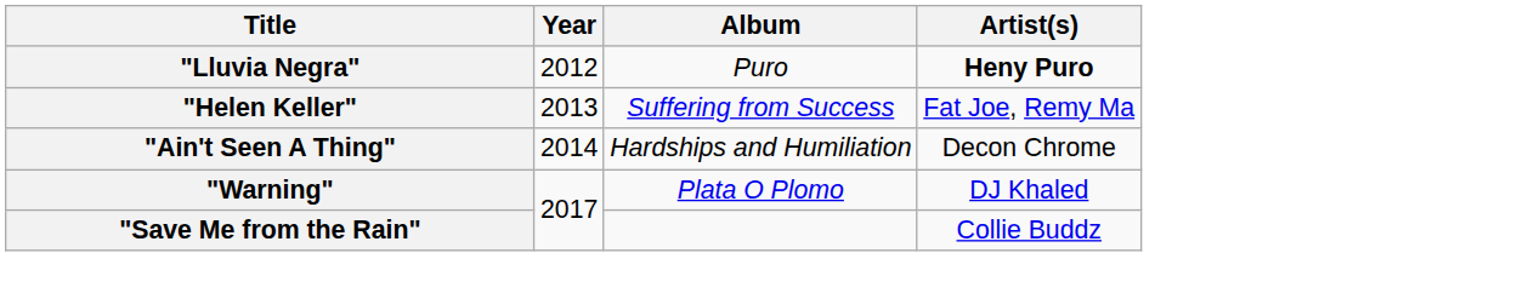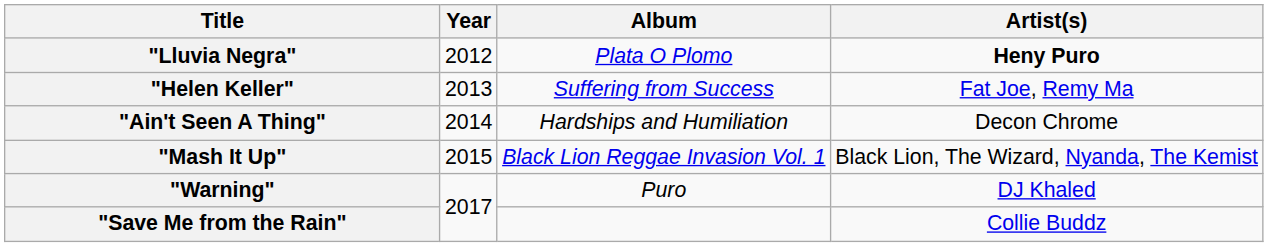 <table class="wikitable plainrowheaders" style="text-align:center;">
 <tr>
 <th scope="col" style="width:20em;">Title</th>
 <th scope="col">Year</th>
 <th scope="col">Album</th>
 <th scope="col">Artist(s)</th>
 </tr>
 <tr>
 <th scope="row">"Lluvia Negra"</th>
 <td>2012</td>
-<td><em>Puro</em></td>
+<td><em><a href='#'>Plata O Plomo</a></em></td>
 <td><strong>Heny Puro</strong></td>
 </tr>
 <tr>
 <th scope="row">"Helen Keller"</th>
 <td>2013</td>
 <td><em><a href='#'>Suffering from Success</a></em></td>
 <td><a href='#'>Fat Joe</a>, <a href='#'>Remy Ma</a></td>
 </tr>
 <tr>
 <th scope="row">"Ain't Seen A Thing"</th>
 <td>2014</td>
 <td><em>Hardships and Humiliation</em></td>
 <td>Decon Chrome</td>
 </tr>
 <tr>
+<th scope="row">"Mash It Up"</th>
+<td>2015</td>
+<td><em><a href='#'>Black Lion Reggae Invasion Vol. 1</a></em></td>
+<td>Black Lion, The Wizard, <a href='#'>Nyanda</a>, <a href='#'>The Kemist</a></td>
+</tr>
+<tr>
 <th scope="row">"Warning"</th>
 <td rowspan="2">2017</td>
-<td><em><a href='#'>Plata O Plomo</a></em></td>
+<td><em>Puro</em></td>
 <td><a href='#'>DJ Khaled</a></td>
 </tr>
 <tr>
 <th scope="row">"Save Me from the Rain"</th>
 <td></td>
 <td><a href='#'>Collie Buddz</a></td>
 </tr>
 </table>
